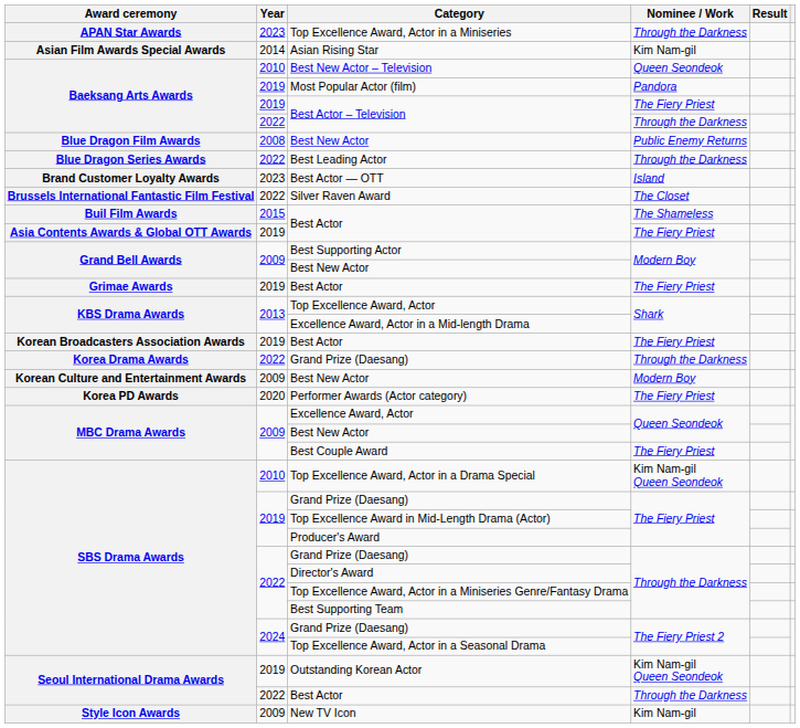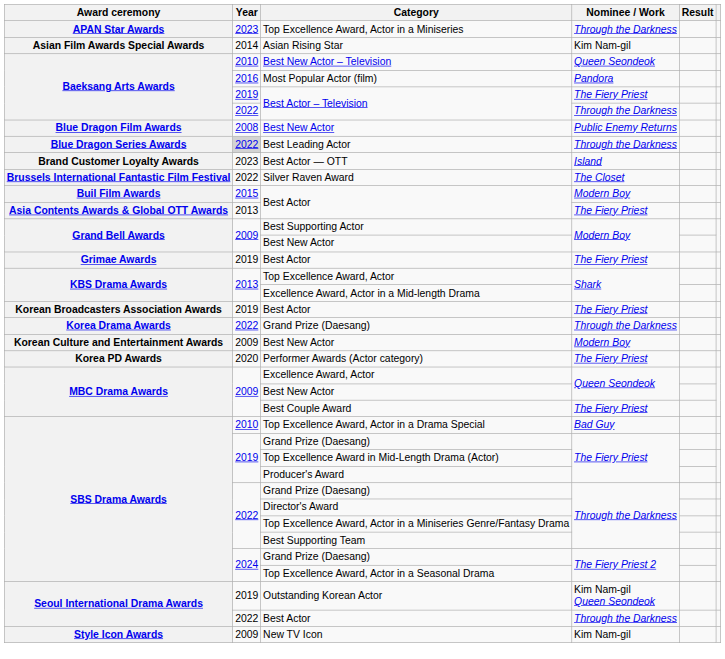 <table class="wikitable plainrowheaders sortable">
 <tr>
 <th scope="col">Award ceremony</th>
 <th scope="col">Year</th>
 <th scope="col">Category</th>
 <th scope="col">Nominee / Work</th>
 <th scope="col">Result</th>
 <th scope="col" class="unsortable"></th>
 </tr>
 <tr>
 <th scope="row"><a href='#'>APAN Star Awards</a></th>
 <td style="text-align:center"><a href='#'>2023</a></td>
 <td>Top Excellence Award, Actor in a Miniseries</td>
 <td><em><a href='#'>Through the Darkness</a></em></td>
 <td></td>
 <td style="text-align:center"></td>
 </tr>
 <tr>
 <th scope="row">Asian Film Awards Special Awards</th>
 <td style="text-align:center">2014</td>
 <td>Asian Rising Star</td>
 <td>Kim Nam-gil</td>
 <td></td>
 <td style="text-align:center"></td>
 </tr>
 <tr>
 <th scope="row"  rowspan="4"><a href='#'>Baeksang Arts Awards</a></th>
 <td style="text-align:center"><a href='#'>2010</a></td>
 <td><a href='#'>Best New Actor – Television</a></td>
 <td><em><a href='#'>Queen Seondeok</a></em></td>
 <td></td>
 <td style="text-align:center"></td>
 </tr>
 <tr>
-<td style="text-align:center"><a href='#'>2019</a></td>
+<td style="text-align:center"><a href='#'>2016</a></td>
 <td>Most Popular Actor (film)</td>
 <td><em><a href='#'>Pandora</a></em></td>
 <td></td>
 <td style="text-align:center"></td>
 </tr>
 <tr>
 <td style="text-align:center"><a href='#'>2019</a></td>
 <td rowspan="2"><a href='#'>Best Actor – Television</a></td>
 <td><em><a href='#'>The Fiery Priest</a></em></td>
 <td></td>
 <td style="text-align:center"></td>
 </tr>
 <tr>
 <td style="text-align:center"><a href='#'>2022</a></td>
 <td><em><a href='#'>Through the Darkness</a></em></td>
 <td></td>
 <td style="text-align:center"></td>
 </tr>
 <tr>
 <th scope="row"><a href='#'>Blue Dragon Film Awards</a></th>
 <td style="text-align:center"><a href='#'>2008</a></td>
 <td><a href='#'>Best New Actor</a></td>
 <td><em><a href='#'>Public Enemy Returns</a></em></td>
 <td></td>
 <td style="text-align:center"></td>
 </tr>
 <tr>
 <th scope="row"><a href='#'>Blue Dragon Series Awards</a></th>
-<td style="text-align:center"><a href='#'>2022</a></td>
+<td style="background: lightgrey; text-align:center"><a href='#'>2022</a></td>
 <td>Best Leading Actor</td>
 <td><em><a href='#'>Through the Darkness</a></em></td>
 <td></td>
 <td style="text-align:center"></td>
 </tr>
 <tr>
 <th scope="row">Brand Customer Loyalty Awards</th>
 <td style="text-align:center">2023</td>
 <td>Best Actor — OTT</td>
 <td><em><a href='#'>Island</a></em></td>
 <td></td>
 <td style="text-align:center"></td>
 </tr>
 <tr>
 <th scope="row"><a href='#'>Brussels International Fantastic Film Festival</a></th>
 <td style="text-align:center">2022</td>
 <td>Silver Raven Award</td>
 <td><em><a href='#'>The Closet</a></em></td>
 <td></td>
 <td style="text-align:center"></td>
 </tr>
 <tr>
 <th scope="row"><a href='#'>Buil Film Awards</a></th>
 <td style="text-align:center"><a href='#'>2015</a></td>
 <td rowspan="2">Best Actor</td>
-<td><em><a href='#'>The Shameless</a></em></td>
+<td><em><a href='#'>Modern Boy</a></em></td>
 <td></td>
 <td style="text-align:center"></td>
 </tr>
 <tr>
 <th scope="row"><a href='#'>Asia Contents Awards & Global OTT Awards</a></th>
-<td style="text-align:center">2019</td>
+<td style="text-align:center">2013</td>
 <td><em><a href='#'>The Fiery Priest</a></em></td>
 <td></td>
 <td style="text-align:center"></td>
 </tr>
 <tr>
 <th scope="row"  rowspan="2"><a href='#'>Grand Bell Awards</a></th>
 <td rowspan="2" style="text-align:center"><a href='#'>2009</a></td>
 <td>Best Supporting Actor</td>
 <td rowspan="2"><em><a href='#'>Modern Boy</a></em></td>
 <td></td>
 <td style="text-align:center" rowspan="2"></td>
 </tr>
 <tr>
 <td>Best New Actor</td>
 <td></td>
 </tr>
 <tr>
 <th scope="row"><a href='#'>Grimae Awards</a></th>
 <td style="text-align:center">2019</td>
 <td>Best Actor</td>
 <td><em><a href='#'>The Fiery Priest</a></em></td>
 <td></td>
 <td style="text-align:center"></td>
 </tr>
 <tr>
 <th scope="row"  rowspan="2"><a href='#'>KBS Drama Awards</a></th>
 <td rowspan="2" style="text-align:center"><a href='#'>2013</a></td>
 <td>Top Excellence Award, Actor</td>
 <td rowspan="2"><em><a href='#'>Shark</a></em></td>
 <td></td>
 <td style="text-align:center"></td>
 </tr>
 <tr>
 <td>Excellence Award, Actor in a Mid-length Drama</td>
 <td></td>
 <td style="text-align:center"></td>
 </tr>
 <tr>
 <th scope="row">Korean Broadcasters Association Awards</th>
 <td style="text-align:center">2019</td>
 <td>Best Actor</td>
 <td><em><a href='#'>The Fiery Priest</a></em></td>
 <td></td>
 <td style="text-align:center"></td>
 </tr>
 <tr>
 <th scope="row"><a href='#'>Korea Drama Awards</a></th>
 <td style="text-align:center"><a href='#'>2022</a></td>
 <td>Grand Prize (Daesang)</td>
 <td><em><a href='#'>Through the Darkness</a></em></td>
 <td></td>
 <td style="text-align:center"></td>
 </tr>
 <tr>
 <th scope="row">Korean Culture and Entertainment Awards</th>
 <td style="text-align:center">2009</td>
 <td>Best New Actor</td>
 <td><em><a href='#'>Modern Boy</a></em></td>
 <td></td>
 <td style="text-align:center"></td>
 </tr>
 <tr>
 <th scope="row">Korea PD Awards</th>
 <td style="text-align:center">2020</td>
 <td>Performer Awards (Actor category)</td>
 <td><em><a href='#'>The Fiery Priest</a></em></td>
 <td></td>
 <td style="text-align:center"></td>
 </tr>
 <tr>
 <th scope="row"  rowspan="3"><a href='#'>MBC Drama Awards</a></th>
 <td rowspan="3" style="text-align:center"><a href='#'>2009</a></td>
 <td>Excellence Award, Actor</td>
 <td rowspan="2"><em><a href='#'>Queen Seondeok</a></em></td>
 <td></td>
 <td rowspan="3" style="text-align:center"></td>
 </tr>
 <tr>
 <td>Best New Actor</td>
 <td></td>
 </tr>
 <tr>
 <td>Best Couple Award</td>
 <td><em><a href='#'>The Fiery Priest</a></em></td>
 <td></td>
 </tr>
 <tr>
 <th scope="row"  rowspan="10"><a href='#'>SBS Drama Awards</a></th>
 <td style="text-align:center"><a href='#'>2010</a></td>
 <td>Top Excellence Award, Actor in a Drama Special</td>
-<td>Kim Nam-gil <br><em><a href='#'>Queen Seondeok</a></em></td>
+<td><em><a href='#'>Bad Guy</a></em></td>
 <td></td>
 <td style="text-align:center"></td>
 </tr>
 <tr>
 <td rowspan="3" style="text-align:center"><a href='#'>2019</a></td>
 <td>Grand Prize (Daesang)</td>
 <td rowspan="3"><em><a href='#'>The Fiery Priest</a></em></td>
 <td></td>
 <td style="text-align:center"></td>
 </tr>
 <tr>
 <td>Top Excellence Award in Mid-Length Drama (Actor)</td>
 <td></td>
 <td style="text-align:center" rowspan="2"></td>
 </tr>
 <tr>
 <td>Producer's Award</td>
 <td></td>
 </tr>
 <tr>
 <td rowspan="4" style="text-align:center"><a href='#'>2022</a></td>
 <td>Grand Prize (Daesang)</td>
 <td rowspan="4"><em><a href='#'>Through the Darkness</a></em></td>
 <td></td>
 <td style="text-align:center"></td>
 </tr>
 <tr>
 <td>Director's Award</td>
 <td></td>
 <td style="text-align:center"></td>
 </tr>
 <tr>
 <td>Top Excellence Award, Actor in a Miniseries Genre/Fantasy Drama</td>
 <td></td>
 <td style="text-align:center"></td>
 </tr>
 <tr>
 <td>Best Supporting Team</td>
 <td></td>
 <td style="text-align:center"></td>
 </tr>
 <tr>
 <td rowspan="2" style="text-align:center"><a href='#'>2024</a></td>
 <td>Grand Prize (Daesang)</td>
 <td rowspan="2"><em><a href='#'>The Fiery Priest 2</a></em></td>
 <td></td>
 <td style="text-align:center" rowspan="2"></td>
 </tr>
 <tr>
 <td>Top Excellence Award, Actor in a Seasonal Drama</td>
 <td></td>
 </tr>
 <tr>
 <th scope="row"  rowspan="2"><a href='#'>Seoul International Drama Awards</a></th>
 <td style="text-align:center">2019</td>
 <td>Outstanding Korean Actor</td>
 <td>Kim Nam-gil <br><em><a href='#'>Queen Seondeok</a></em></td>
 <td></td>
 <td style="text-align:center"></td>
 </tr>
 <tr>
 <td style="text-align:center">2022</td>
 <td>Best Actor</td>
 <td><em><a href='#'>Through the Darkness</a></em></td>
 <td></td>
 <td style="text-align:center"></td>
 </tr>
 <tr>
 <th scope="row"><a href='#'>Style Icon Awards</a></th>
 <td style="text-align:center">2009</td>
 <td>New TV Icon</td>
 <td>Kim Nam-gil</td>
 <td></td>
 <td style="text-align:center"></td>
 </tr>
 </table>
